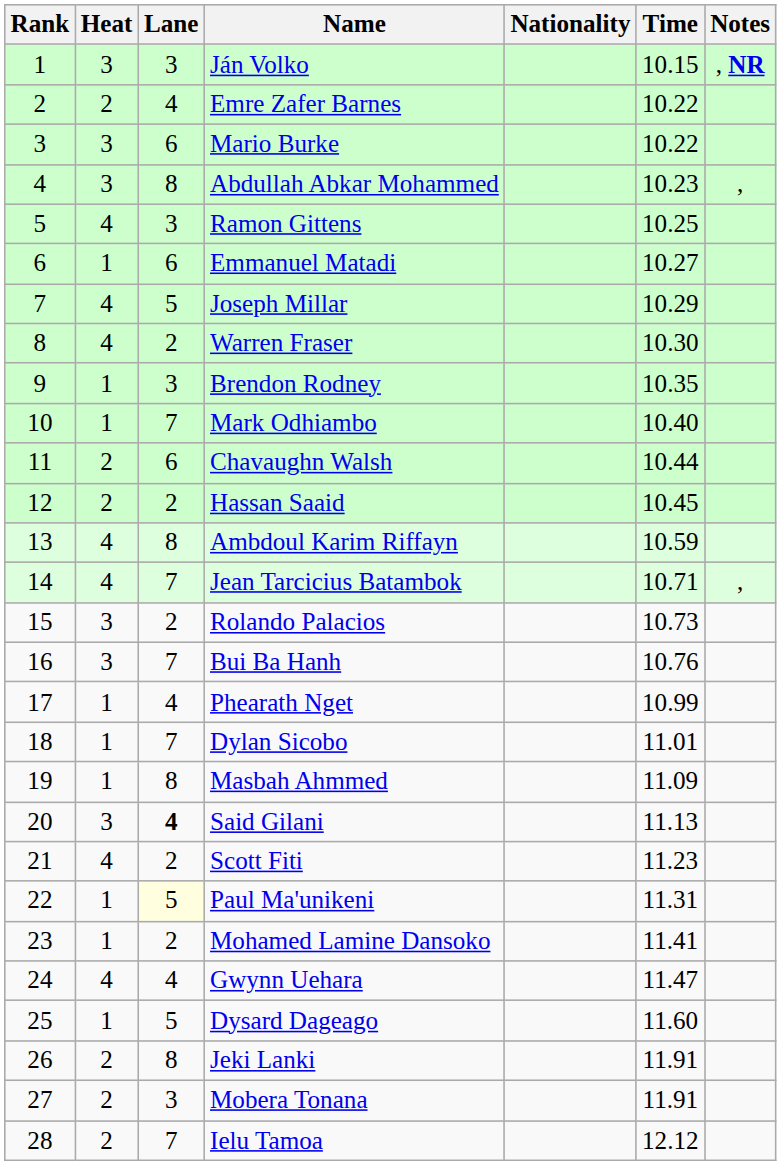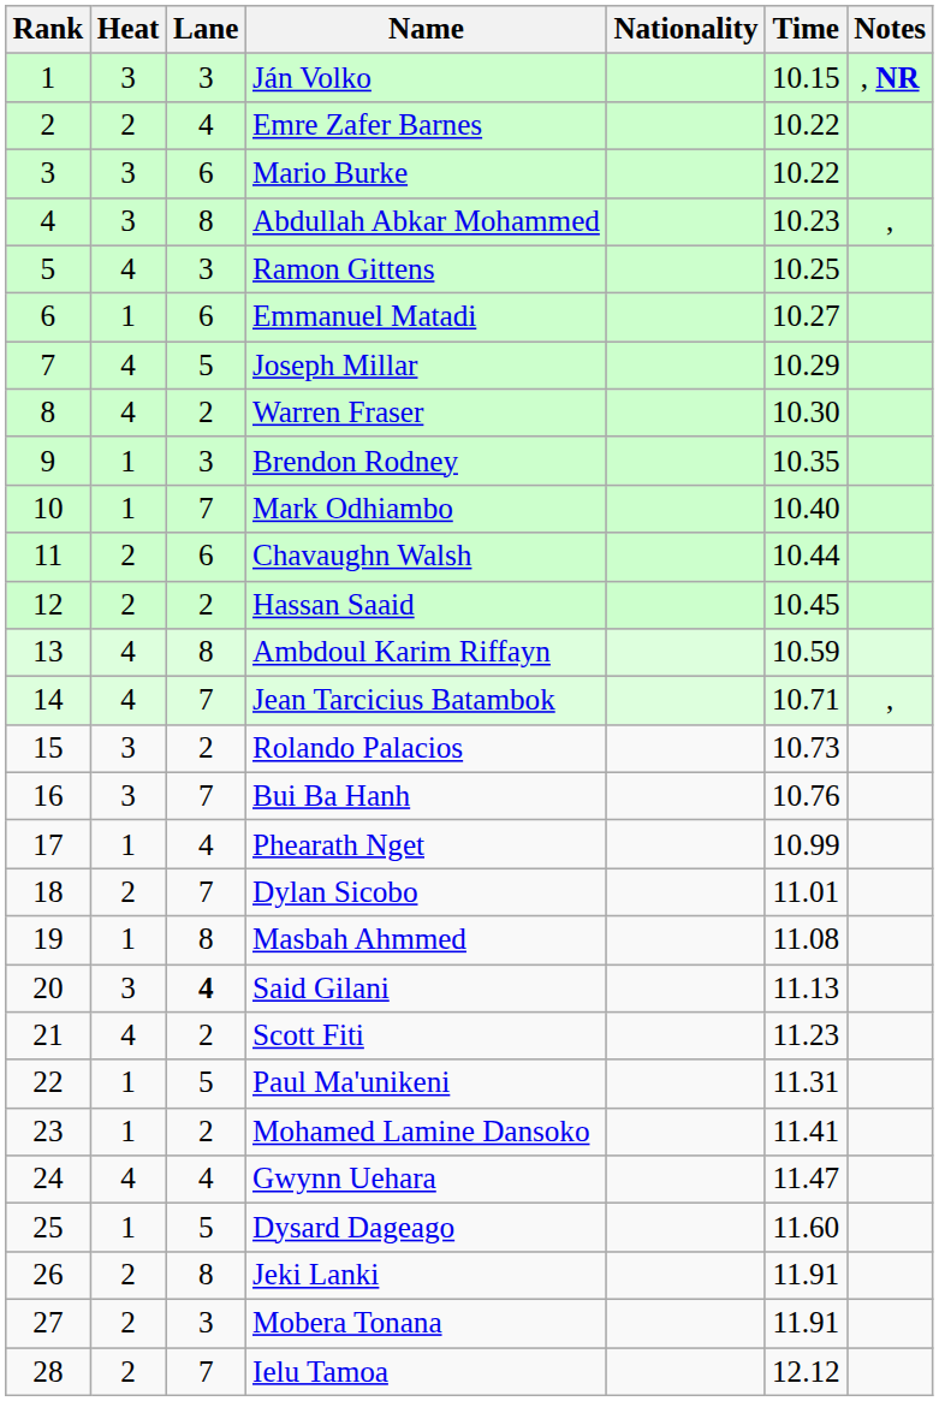 <table class="wikitable sortable" style="text-align:center">
 <tr>
 <th>Rank</th>
 <th>Heat</th>
 <th>Lane</th>
 <th>Name</th>
 <th>Nationality</th>
 <th>Time</th>
 <th>Notes</th>
 </tr>
 <tr bgcolor=ccffcc>
 <td>1</td>
 <td>3</td>
 <td>3</td>
 <td align=left><a href='#'>Ján Volko</a></td>
 <td align=left></td>
 <td>10.15</td>
 <td>, <strong><a href='#'>NR</a></strong></td>
 </tr>
 <tr bgcolor=ccffcc>
 <td>2</td>
 <td>2</td>
 <td>4</td>
 <td align=left><a href='#'>Emre Zafer Barnes</a></td>
 <td align=left></td>
 <td>10.22</td>
 <td></td>
 </tr>
 <tr bgcolor=ccffcc>
 <td>3</td>
 <td>3</td>
 <td>6</td>
 <td align=left><a href='#'>Mario Burke</a></td>
 <td align=left></td>
 <td>10.22</td>
 <td></td>
 </tr>
 <tr bgcolor=ccffcc>
 <td>4</td>
 <td>3</td>
 <td>8</td>
 <td align=left><a href='#'>Abdullah Abkar Mohammed</a></td>
 <td align=left></td>
 <td>10.23</td>
 <td>, </td>
 </tr>
 <tr bgcolor=ccffcc>
 <td>5</td>
 <td>4</td>
 <td>3</td>
 <td align=left><a href='#'>Ramon Gittens</a></td>
 <td align=left></td>
 <td>10.25</td>
 <td></td>
 </tr>
 <tr bgcolor=ccffcc>
 <td>6</td>
 <td>1</td>
 <td>6</td>
 <td align=left><a href='#'>Emmanuel Matadi</a></td>
 <td align=left></td>
 <td>10.27</td>
 <td></td>
 </tr>
 <tr bgcolor=ccffcc>
 <td>7</td>
 <td>4</td>
 <td>5</td>
 <td align=left><a href='#'>Joseph Millar</a></td>
 <td align=left></td>
 <td>10.29</td>
 <td></td>
 </tr>
 <tr bgcolor=ccffcc>
 <td>8</td>
 <td>4</td>
 <td>2</td>
 <td align=left><a href='#'>Warren Fraser</a></td>
 <td align=left></td>
 <td>10.30</td>
 <td></td>
 </tr>
 <tr bgcolor=ccffcc>
 <td>9</td>
 <td>1</td>
 <td>3</td>
 <td align=left><a href='#'>Brendon Rodney</a></td>
 <td align=left></td>
 <td>10.35</td>
 <td></td>
 </tr>
 <tr bgcolor=ccffcc>
 <td>10</td>
 <td>1</td>
 <td>7</td>
 <td align=left><a href='#'>Mark Odhiambo</a></td>
 <td align=left></td>
 <td>10.40</td>
 <td></td>
 </tr>
 <tr bgcolor=ccffcc>
 <td>11</td>
 <td>2</td>
 <td>6</td>
 <td align=left><a href='#'>Chavaughn Walsh</a></td>
 <td align=left></td>
 <td>10.44</td>
 <td></td>
 </tr>
 <tr bgcolor=ccffcc>
 <td>12</td>
 <td>2</td>
 <td>2</td>
 <td align=left><a href='#'>Hassan Saaid</a></td>
 <td align=left></td>
 <td>10.45</td>
 <td></td>
 </tr>
 <tr bgcolor=ddffdd>
 <td>13</td>
 <td>4</td>
 <td>8</td>
 <td align=left><a href='#'>Ambdoul Karim Riffayn</a></td>
 <td align=left></td>
 <td>10.59</td>
 <td></td>
 </tr>
 <tr bgcolor=ddffdd>
 <td>14</td>
 <td>4</td>
 <td>7</td>
 <td align=left><a href='#'>Jean Tarcicius Batambok</a></td>
 <td align=left></td>
 <td>10.71</td>
 <td>, </td>
 </tr>
 <tr>
 <td>15</td>
 <td>3</td>
 <td>2</td>
 <td align=left><a href='#'>Rolando Palacios</a></td>
 <td align=left></td>
 <td>10.73</td>
 <td></td>
 </tr>
 <tr>
 <td>16</td>
 <td>3</td>
 <td>7</td>
 <td align=left><a href='#'>Bui Ba Hanh</a></td>
 <td align=left></td>
 <td>10.76</td>
 <td></td>
 </tr>
 <tr>
 <td>17</td>
 <td>1</td>
 <td>4</td>
 <td align=left><a href='#'>Phearath Nget</a></td>
 <td align=left></td>
 <td>10.99</td>
 <td></td>
 </tr>
 <tr>
 <td>18</td>
-<td>1</td>
+<td>2</td>
 <td>7</td>
 <td align=left><a href='#'>Dylan Sicobo</a></td>
 <td align=left></td>
 <td>11.01</td>
 <td></td>
 </tr>
 <tr>
 <td>19</td>
 <td>1</td>
 <td>8</td>
 <td align=left><a href='#'>Masbah Ahmmed</a></td>
 <td align=left></td>
-<td>11.09</td>
+<td>11.08</td>
 <td></td>
 </tr>
 <tr>
 <td>20</td>
 <td>3</td>
 <td><strong>4</strong></td>
 <td align=left><a href='#'>Said Gilani</a></td>
 <td align=left></td>
 <td>11.13</td>
 <td></td>
 </tr>
 <tr>
 <td>21</td>
 <td>4</td>
 <td>2</td>
 <td align=left><a href='#'>Scott Fiti</a></td>
 <td align=left></td>
 <td>11.23</td>
 <td></td>
 </tr>
 <tr>
 <td>22</td>
 <td>1</td>
-<td style="background: lightyellow;">5</td>
+<td>5</td>
 <td align=left><a href='#'>Paul Ma'unikeni</a></td>
 <td align=left></td>
 <td>11.31</td>
 <td></td>
 </tr>
 <tr>
 <td>23</td>
 <td>1</td>
 <td>2</td>
 <td align=left><a href='#'>Mohamed Lamine Dansoko</a></td>
 <td align=left></td>
 <td>11.41</td>
 <td></td>
 </tr>
 <tr>
 <td>24</td>
 <td>4</td>
 <td>4</td>
 <td align=left><a href='#'>Gwynn Uehara</a></td>
 <td align=left></td>
 <td>11.47</td>
 <td></td>
 </tr>
 <tr>
 <td>25</td>
 <td>1</td>
 <td>5</td>
 <td align=left><a href='#'>Dysard Dageago</a></td>
 <td align="left"></td>
 <td>11.60</td>
 <td></td>
 </tr>
 <tr>
 <td>26</td>
 <td>2</td>
 <td>8</td>
 <td align=left><a href='#'>Jeki Lanki</a></td>
 <td align=left></td>
 <td>11.91</td>
 <td></td>
 </tr>
 <tr>
 <td>27</td>
 <td>2</td>
 <td>3</td>
 <td align=left><a href='#'>Mobera Tonana</a></td>
 <td align=left></td>
 <td>11.91</td>
 <td></td>
 </tr>
 <tr>
 <td>28</td>
 <td>2</td>
 <td>7</td>
 <td align=left><a href='#'>Ielu Tamoa</a></td>
 <td align=left></td>
 <td>12.12</td>
 <td></td>
 </tr>
 </table>
